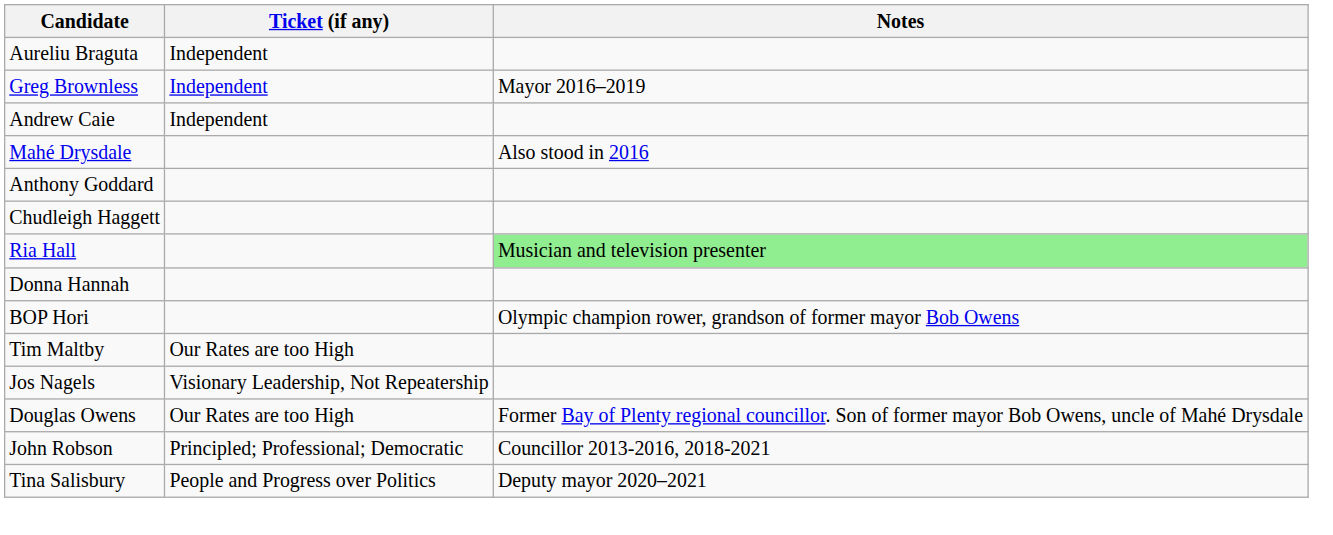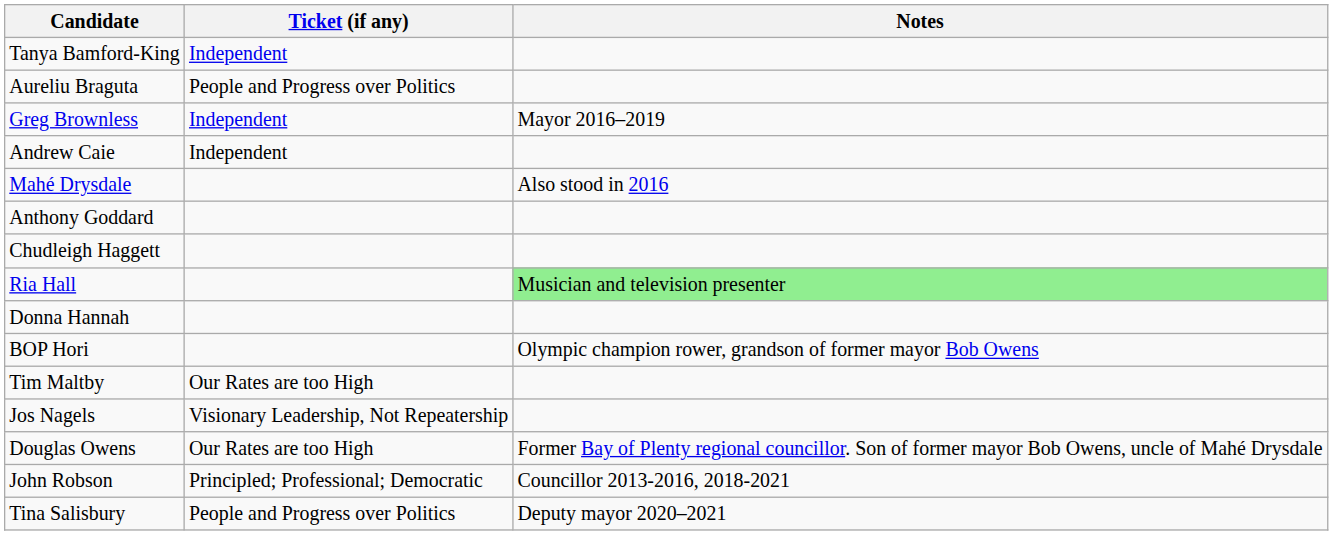 <table class="wikitable" style="font-size: 95%">
 <tr>
 <th>Candidate</th>
 <th><a href='#'>Ticket</a> (if any)</th>
 <th>Notes</th>
 </tr>
 <tr>
+<td>Tanya Bamford-King</td>
+<td><a href='#'>Independent</a></td>
+<td></td>
+</tr>
+<tr>
 <td>Aureliu Braguta</td>
-<td>Independent</td>
+<td>People and Progress over Politics</td>
 <td></td>
 </tr>
 <tr>
 <td><a href='#'>Greg Brownless</a></td>
 <td><a href='#'>Independent</a></td>
 <td>Mayor 2016–2019</td>
 </tr>
 <tr>
 <td>Andrew Caie</td>
 <td>Independent</td>
 <td></td>
 </tr>
 <tr>
 <td><a href='#'>Mahé Drysdale</a></td>
 <td></td>
 <td>Also stood in <a href='#'>2016</a></td>
 </tr>
 <tr>
 <td>Anthony Goddard</td>
 <td></td>
 <td></td>
 </tr>
 <tr>
 <td>Chudleigh Haggett</td>
 <td></td>
 <td></td>
 </tr>
 <tr>
 <td><a href='#'>Ria Hall</a></td>
 <td></td>
 <td style="background: lightgreen;">Musician and television presenter</td>
 </tr>
 <tr>
 <td>Donna Hannah</td>
 <td></td>
 <td></td>
 </tr>
 <tr>
 <td>BOP Hori</td>
 <td></td>
 <td>Olympic champion rower, grandson of former mayor <a href='#'>Bob Owens</a></td>
 </tr>
 <tr>
 <td>Tim Maltby</td>
 <td>Our Rates are too High</td>
 <td></td>
 </tr>
 <tr>
 <td>Jos Nagels</td>
 <td>Visionary Leadership, Not Repeatership</td>
 <td></td>
 </tr>
 <tr>
 <td>Douglas Owens</td>
 <td>Our Rates are too High</td>
 <td>Former <a href='#'>Bay of Plenty regional councillor</a>. Son of former mayor Bob Owens, uncle of Mahé Drysdale</td>
 </tr>
 <tr>
 <td>John Robson</td>
 <td>Principled; Professional; Democratic</td>
 <td>Councillor 2013-2016, 2018-2021</td>
 </tr>
 <tr>
 <td>Tina Salisbury</td>
 <td>People and Progress over Politics</td>
 <td>Deputy mayor 2020–2021</td>
 </tr>
 </table>
